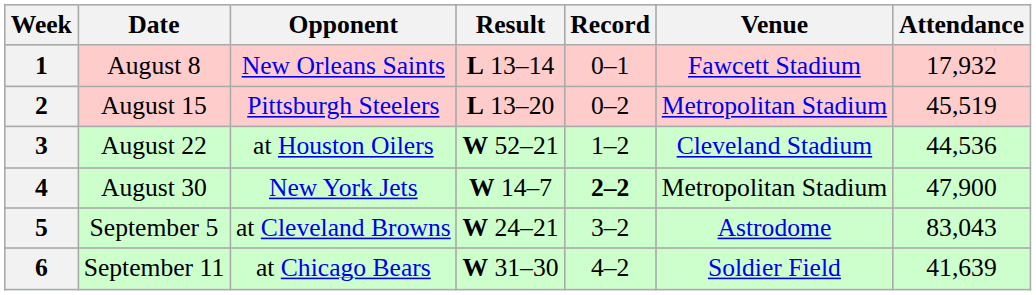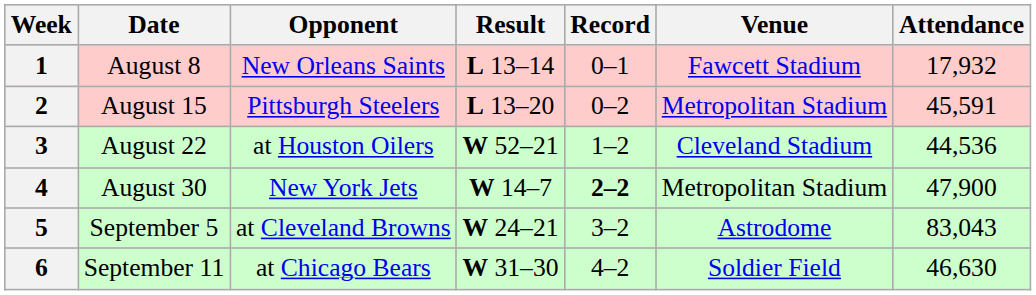 <table class="wikitable" style="text-align:center">
 <tr>
 <th>Week</th>
 <th>Date</th>
 <th>Opponent</th>
 <th>Result</th>
 <th>Record</th>
 <th>Venue</th>
 <th>Attendance</th>
 </tr>
 <tr style="background:#fcc">
 <th>1</th>
 <td>August 8</td>
 <td><a href='#'>New Orleans Saints</a></td>
 <td><strong>L</strong> 13–14</td>
 <td>0–1</td>
 <td><a href='#'>Fawcett Stadium</a> </td>
 <td>17,932</td>
 </tr>
 <tr style="background:#fcc">
 <th>2</th>
 <td>August 15</td>
 <td><a href='#'>Pittsburgh Steelers</a></td>
 <td><strong>L</strong> 13–20</td>
 <td>0–2</td>
 <td><a href='#'>Metropolitan Stadium</a></td>
-<td>45,519</td>
+<td>45,591</td>
 </tr>
 <tr style="background:#cfc">
 <th>3</th>
 <td>August 22</td>
 <td>at <a href='#'>Houston Oilers</a></td>
 <td><strong>W</strong> 52–21</td>
 <td>1–2</td>
 <td><a href='#'>Cleveland Stadium</a></td>
 <td>44,536</td>
 </tr>
 <tr style="background:#cfc">
 <th>4</th>
 <td>August 30</td>
 <td><a href='#'>New York Jets</a></td>
 <td><strong>W</strong> 14–7</td>
 <td><strong>2–2</strong></td>
 <td>Metropolitan Stadium</td>
 <td>47,900</td>
 </tr>
 <tr style="background:#cfc">
 <th>5</th>
 <td>September 5</td>
 <td>at <a href='#'>Cleveland Browns</a></td>
 <td><strong>W</strong> 24–21</td>
 <td>3–2</td>
 <td><a href='#'>Astrodome</a></td>
 <td>83,043</td>
 </tr>
 <tr style="background:#cfc">
 <th>6</th>
 <td>September 11</td>
 <td>at <a href='#'>Chicago Bears</a></td>
 <td><strong>W</strong> 31–30</td>
 <td>4–2</td>
 <td><a href='#'>Soldier Field</a></td>
-<td>41,639</td>
+<td>46,630</td>
 </tr>
 </table>
